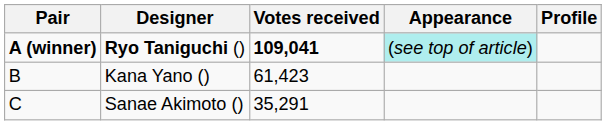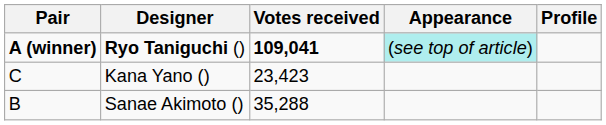 <table class="wikitable">
 <tr>
 <th>Pair</th>
 <th>Designer</th>
 <th>Votes received</th>
 <th>Appearance</th>
 <th>Profile</th>
 </tr>
 <tr>
 <td><strong>A (winner)</strong></td>
 <td><strong>Ryo Taniguchi</strong> ()</td>
 <td><strong>109,041</strong></td>
 <td style="background: paleturquoise;">(<em>see top of article</em>)</td>
 <td></td>
 </tr>
 <tr>
-<td>B</td>
+<td>C</td>
 <td>Kana Yano ()</td>
-<td>61,423</td>
+<td>23,423</td>
 <td></td>
 <td></td>
 </tr>
 <tr>
-<td>C</td>
+<td>B</td>
 <td>Sanae Akimoto ()</td>
-<td>35,291</td>
+<td>35,288</td>
 <td></td>
 <td></td>
 </tr>
 </table>
